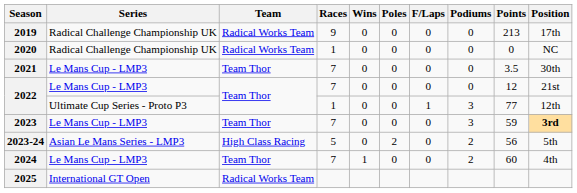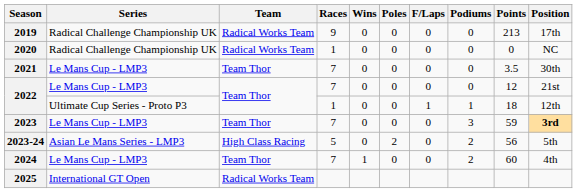 <table class="wikitable" style="font-size: 90%; text-align:center">
 <tr>
 <th>Season</th>
 <th>Series</th>
 <th>Team</th>
 <th>Races</th>
 <th>Wins</th>
 <th>Poles</th>
 <th>F/Laps</th>
 <th>Podiums</th>
 <th>Points</th>
 <th>Position</th>
 </tr>
 <tr>
 <th>2019</th>
 <td align=left>Radical Challenge Championship UK</td>
 <td align=left><a href='#'>Radical Works Team</a></td>
 <td>9</td>
 <td>0</td>
 <td>0</td>
 <td>0</td>
 <td>0</td>
 <td>213</td>
 <td>17th</td>
 </tr>
 <tr>
 <th>2020</th>
 <td align=left>Radical Challenge Championship UK</td>
 <td align=left><a href='#'>Radical Works Team</a></td>
 <td>1</td>
 <td>0</td>
 <td>0</td>
 <td>0</td>
 <td>0</td>
 <td>0</td>
 <td>NC</td>
 </tr>
 <tr>
 <th>2021</th>
 <td align=left><a href='#'>Le Mans Cup - LMP3</a></td>
 <td align=left><a href='#'>Team Thor</a></td>
 <td>7</td>
 <td>0</td>
 <td>0</td>
 <td>0</td>
 <td>0</td>
 <td>3.5</td>
 <td>30th</td>
 </tr>
 <tr>
 <th rowspan=2>2022</th>
 <td align=left><a href='#'>Le Mans Cup - LMP3</a></td>
 <td rowspan=2 align=left><a href='#'>Team Thor</a></td>
 <td>7</td>
 <td>0</td>
 <td>0</td>
 <td>0</td>
 <td>0</td>
 <td>12</td>
 <td>21st</td>
 </tr>
 <tr>
 <td align=left>Ultimate Cup Series - Proto P3</td>
 <td>1</td>
 <td>0</td>
 <td>0</td>
 <td>1</td>
-<td>3</td>
-<td>77</td>
+<td>1</td>
+<td>18</td>
 <td>12th</td>
 </tr>
 <tr>
 <th>2023</th>
 <td align=left><a href='#'>Le Mans Cup - LMP3</a></td>
 <td align=left><a href='#'>Team Thor</a></td>
 <td>7</td>
 <td>0</td>
 <td>0</td>
 <td>0</td>
 <td>3</td>
 <td>59</td>
 <td style="background:#FFDF9F"><strong>3rd</strong></td>
 </tr>
 <tr>
 <th>2023-24</th>
 <td align=left><a href='#'>Asian Le Mans Series - LMP3</a></td>
 <td align=left><a href='#'>High Class Racing</a></td>
 <td>5</td>
 <td>0</td>
 <td>2</td>
 <td>0</td>
 <td>2</td>
 <td>56</td>
 <td>5th</td>
 </tr>
 <tr>
 <th>2024</th>
 <td align=left><a href='#'>Le Mans Cup - LMP3</a></td>
 <td align=left><a href='#'>Team Thor</a></td>
 <td>7</td>
 <td>1</td>
 <td>0</td>
 <td>0</td>
 <td>2</td>
 <td>60</td>
 <td>4th</td>
 </tr>
 <tr>
 <th>2025</th>
 <td align=left><a href='#'>International GT Open</a></td>
 <td align=left><a href='#'>Radical Works Team</a></td>
 <td></td>
 <td></td>
 <td></td>
 <td></td>
 <td></td>
 <td></td>
 <td></td>
 </tr>
 </table>
